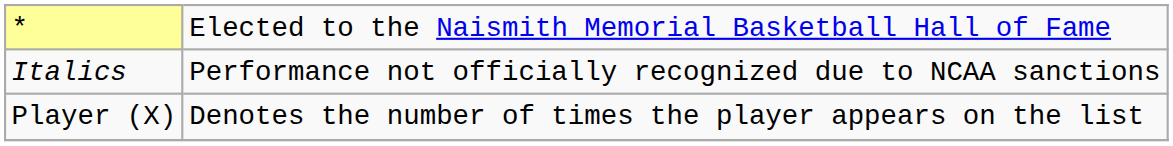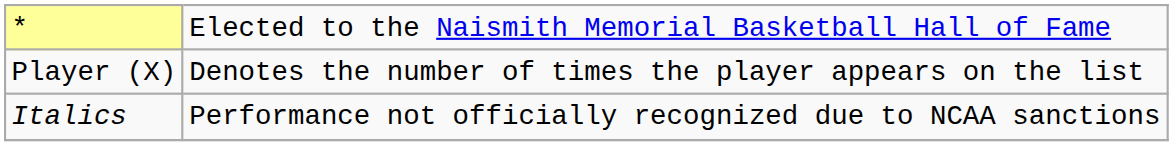 <table class="wikitable">
 <tr>
 <td style="background-color:#FFFF99; width:6em">*</td>
 <td>Elected to the <a href='#'>Naismith Memorial Basketball Hall of Fame</a></td>
 </tr>
 <tr>
+<td>Player (X)</td>
+<td>Denotes the number of times the player appears on the list</td>
+</tr>
+<tr>
 <td><em>Italics</em></td>
 <td>Performance not officially recognized due to NCAA sanctions</td>
 </tr>
 <tr>
-<td>Player (X)</td>
-<td>Denotes the number of times the player appears on the list</td>
-</tr>
-<tr>
 </tr>
 </table>
